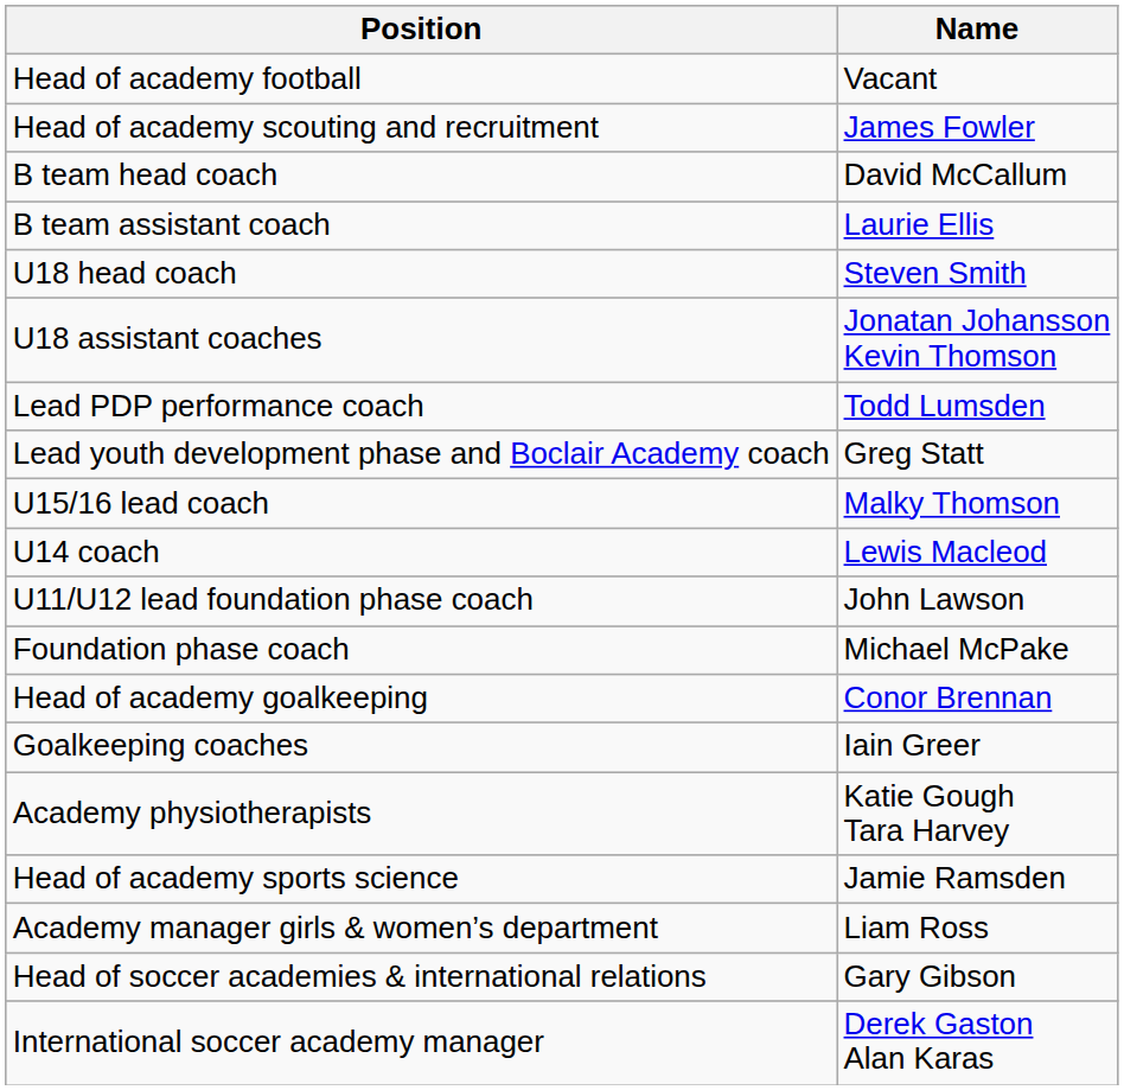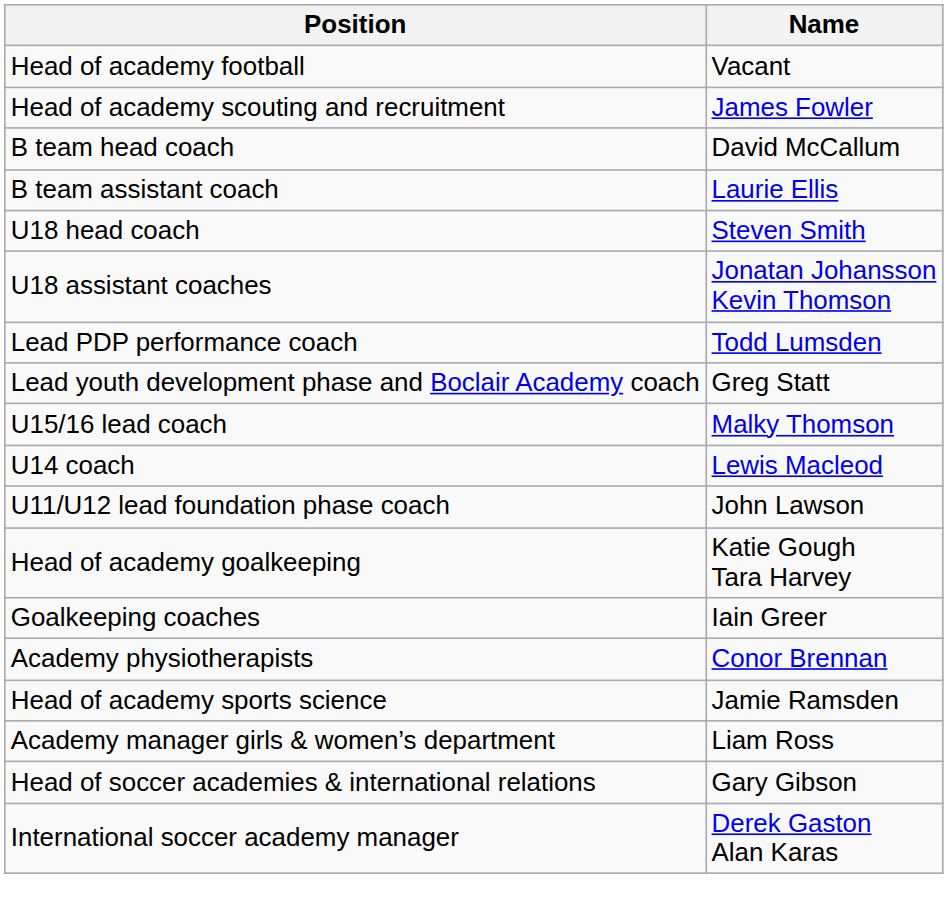 <table class="wikitable"">
 <tr>
 <th>Position</th>
 <th>Name</th>
 </tr>
 <tr>
 <td>Head of academy football</td>
 <td>Vacant</td>
 </tr>
 <tr>
 <td>Head of academy scouting and recruitment</td>
 <td><a href='#'>James Fowler</a></td>
 </tr>
 <tr>
 <td>B team head coach</td>
 <td>David McCallum</td>
 </tr>
 <tr>
 <td>B team assistant coach</td>
 <td><a href='#'>Laurie Ellis</a></td>
 </tr>
 <tr>
 <td>U18 head coach</td>
 <td><a href='#'>Steven Smith</a></td>
 </tr>
 <tr>
 <td>U18 assistant coaches</td>
 <td><a href='#'>Jonatan Johansson</a><br><a href='#'>Kevin Thomson</a></td>
 </tr>
 <tr>
 <td>Lead PDP performance coach</td>
 <td><a href='#'>Todd Lumsden</a></td>
 </tr>
 <tr>
 <td>Lead youth development phase and <a href='#'>Boclair Academy</a> coach</td>
 <td>Greg Statt</td>
 </tr>
 <tr>
 <td>U15/16 lead coach</td>
 <td><a href='#'>Malky Thomson</a></td>
 </tr>
 <tr>
 <td>U14 coach</td>
 <td><a href='#'>Lewis Macleod</a></td>
 </tr>
 <tr>
 <td>U11/U12 lead foundation phase coach</td>
 <td>John Lawson</td>
 </tr>
 <tr>
-<td>Foundation phase coach</td>
-<td>Michael McPake</td>
-</tr>
-<tr>
 <td>Head of academy goalkeeping</td>
-<td><a href='#'>Conor Brennan</a></td>
+<td>Katie Gough<br>Tara Harvey</td>
 </tr>
 <tr>
 <td>Goalkeeping coaches</td>
 <td>Iain Greer</td>
 </tr>
 <tr>
 <td>Academy physiotherapists</td>
-<td>Katie Gough<br>Tara Harvey</td>
+<td><a href='#'>Conor Brennan</a></td>
 </tr>
 <tr>
 <td>Head of academy sports science</td>
 <td>Jamie Ramsden</td>
 </tr>
 <tr>
 <td>Academy manager girls & women’s department</td>
 <td>Liam Ross</td>
 </tr>
 <tr>
 <td>Head of soccer academies & international relations</td>
 <td>Gary Gibson</td>
 </tr>
 <tr>
 <td>International soccer academy manager</td>
 <td><a href='#'>Derek Gaston</a><br>Alan Karas</td>
 </tr>
 </table>
